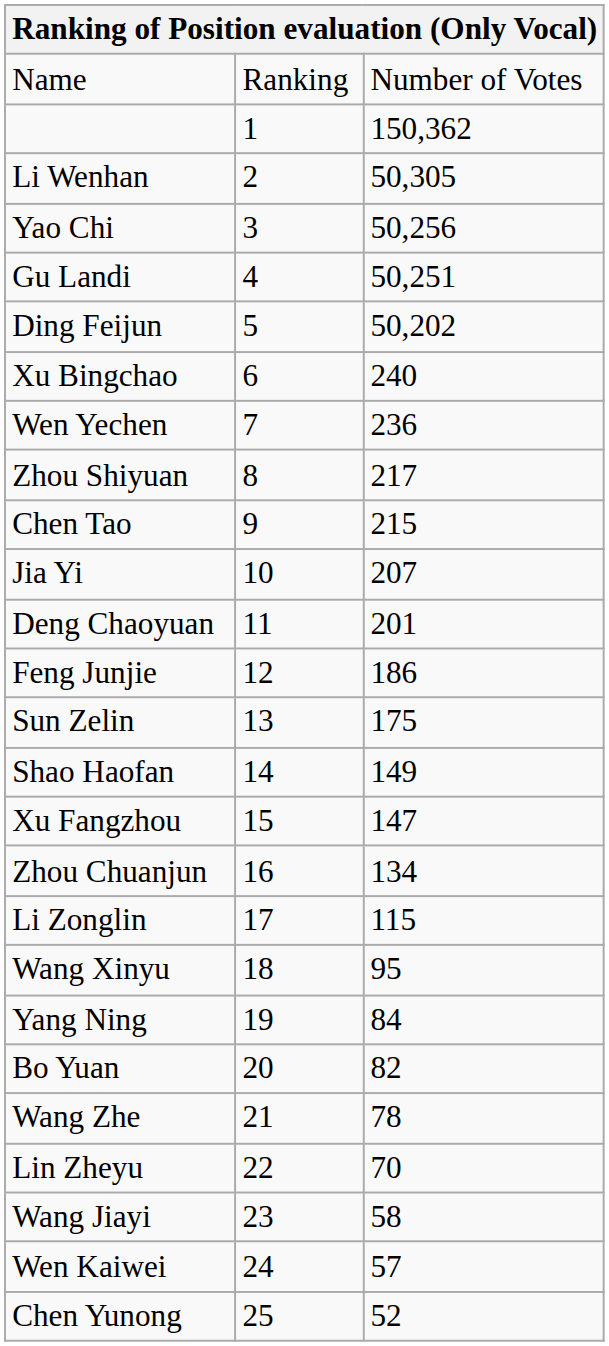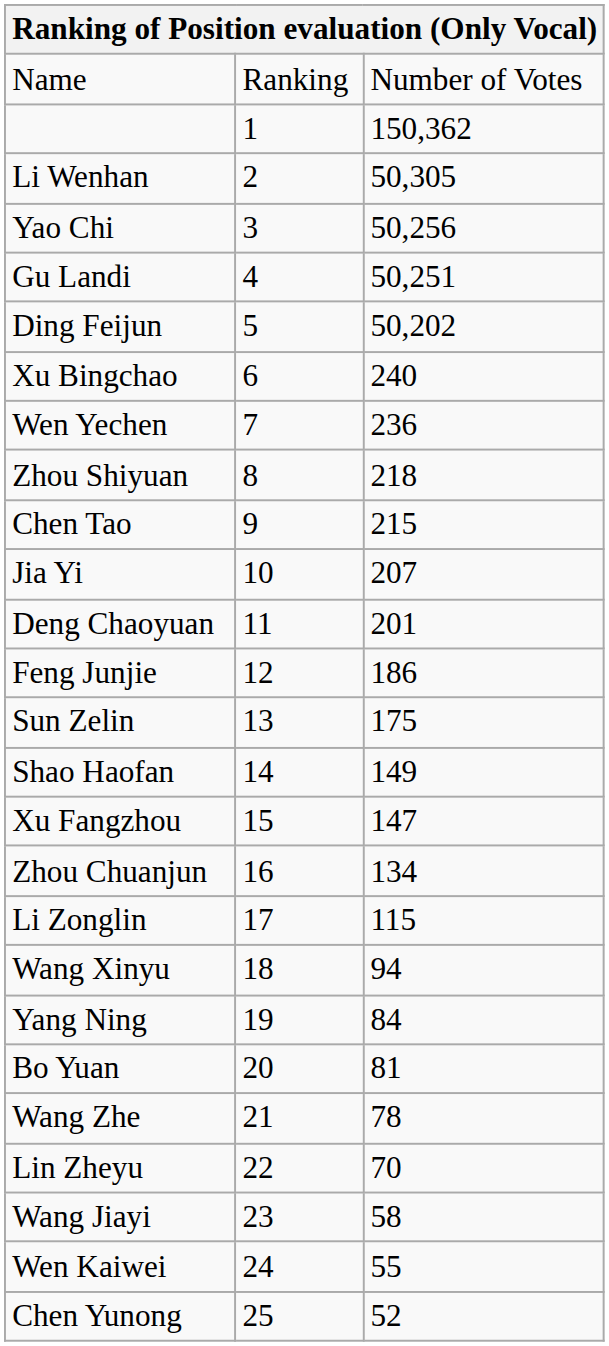 <table class="wikitable">
 <tr>
 <th colspan="3">Ranking of Position evaluation (Only Vocal)</th>
 </tr>
 <tr>
 <td>Name</td>
 <td>Ranking</td>
 <td>Number of Votes</td>
 </tr>
 <tr>
 <td></td>
 <td>1</td>
 <td>150,362</td>
 </tr>
 <tr>
 <td>Li Wenhan</td>
 <td>2</td>
 <td>50,305</td>
 </tr>
 <tr>
 <td>Yao Chi</td>
 <td>3</td>
 <td>50,256</td>
 </tr>
 <tr>
 <td>Gu Landi</td>
 <td>4</td>
 <td>50,251</td>
 </tr>
 <tr>
 <td>Ding Feijun</td>
 <td>5</td>
 <td>50,202</td>
 </tr>
 <tr>
 <td>Xu Bingchao</td>
 <td>6</td>
 <td>240</td>
 </tr>
 <tr>
 <td>Wen Yechen</td>
 <td>7</td>
 <td>236</td>
 </tr>
 <tr>
 <td>Zhou Shiyuan</td>
 <td>8</td>
-<td>217</td>
+<td>218</td>
 </tr>
 <tr>
 <td>Chen Tao</td>
 <td>9</td>
 <td>215</td>
 </tr>
 <tr>
 <td>Jia Yi</td>
 <td>10</td>
 <td>207</td>
 </tr>
 <tr>
 <td>Deng Chaoyuan</td>
 <td>11</td>
 <td>201</td>
 </tr>
 <tr>
 <td>Feng Junjie</td>
 <td>12</td>
 <td>186</td>
 </tr>
 <tr>
 <td>Sun Zelin</td>
 <td>13</td>
 <td>175</td>
 </tr>
 <tr>
 <td>Shao Haofan</td>
 <td>14</td>
 <td>149</td>
 </tr>
 <tr>
 <td>Xu Fangzhou</td>
 <td>15</td>
 <td>147</td>
 </tr>
 <tr>
 <td>Zhou Chuanjun</td>
 <td>16</td>
 <td>134</td>
 </tr>
 <tr>
 <td>Li Zonglin</td>
 <td>17</td>
 <td>115</td>
 </tr>
 <tr>
 <td>Wang Xinyu</td>
 <td>18</td>
-<td>95</td>
+<td>94</td>
 </tr>
 <tr>
 <td>Yang Ning</td>
 <td>19</td>
 <td>84</td>
 </tr>
 <tr>
 <td>Bo Yuan</td>
 <td>20</td>
-<td>82</td>
+<td>81</td>
 </tr>
 <tr>
 <td>Wang Zhe</td>
 <td>21</td>
 <td>78</td>
 </tr>
 <tr>
 <td>Lin Zheyu</td>
 <td>22</td>
 <td>70</td>
 </tr>
 <tr>
 <td>Wang Jiayi</td>
 <td>23</td>
 <td>58</td>
 </tr>
 <tr>
 <td>Wen Kaiwei</td>
 <td>24</td>
-<td>57</td>
+<td>55</td>
 </tr>
 <tr>
 <td>Chen Yunong</td>
 <td>25</td>
 <td>52</td>
 </tr>
 </table>
